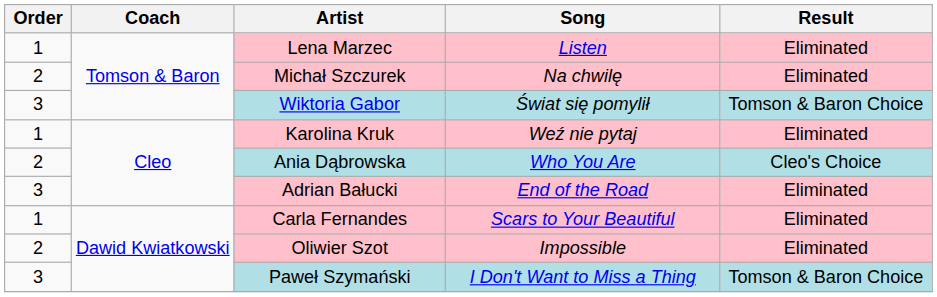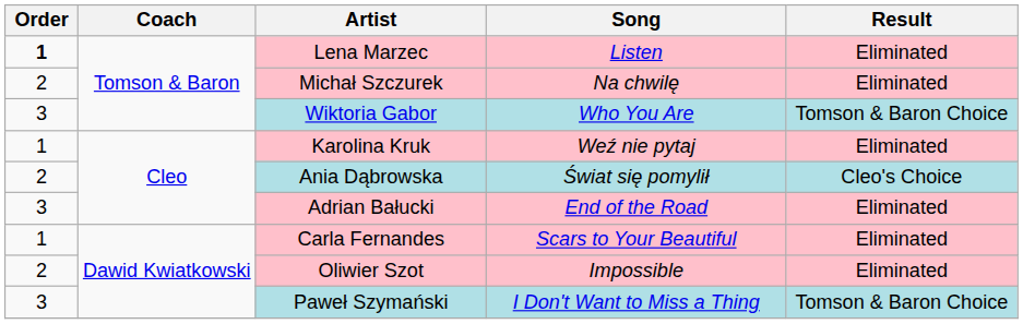 <table class="wikitable" style="text-align:center; width:65%;">
 <tr>
 <th scope="col" style="width:03%;">Order</th>
 <th scope="col" style="width:13%;">Coach</th>
 <th scope="col" style="width:17%;">Artist</th>
 <th scope="col" style="width:22%;">Song</th>
 <th scope="col" style="width:17%;">Result</th>
 </tr>
 <tr>
-<td scope="row">1</td>
+<td scope="row"><strong>1</strong></td>
 <td rowspan="3"><a href='#'>Tomson & Baron</a></td>
 <td style="background:pink;">Lena Marzec</td>
 <td style="background:pink;"><em><a href='#'>Listen</a></em></td>
 <td style="background:pink;">Eliminated</td>
 </tr>
 <tr>
 <td scope="row">2</td>
 <td style="background:pink;">Michał Szczurek</td>
 <td style="background:pink;"><em>Na chwilę</em></td>
 <td style="background:pink;">Eliminated</td>
 </tr>
 <tr>
 <td scope="row">3</td>
 <td style="background:#b0e0e6;"><a href='#'>Wiktoria Gabor</a></td>
-<td style="background:#b0e0e6;"><em>Świat się pomylił</em></td>
+<td style="background:#b0e0e6;"><em><a href='#'>Who You Are</a></em></td>
 <td style="background:#b0e0e6;">Tomson & Baron Choice</td>
 </tr>
 <tr>
 <td scope="row">1</td>
 <td rowspan="3"><a href='#'>Cleo</a></td>
 <td style="background:pink;">Karolina Kruk</td>
 <td style="background:pink;"><em>Weź nie pytaj</em></td>
 <td style="background:pink;">Eliminated</td>
 </tr>
 <tr>
 <td scope="row">2</td>
 <td style="background:#b0e0e6;">Ania Dąbrowska</td>
-<td style="background:#b0e0e6;"><em><a href='#'>Who You Are</a></em></td>
+<td style="background:#b0e0e6;"><em>Świat się pomylił</em></td>
 <td style="background:#b0e0e6;">Cleo's Choice</td>
 </tr>
 <tr>
 <td scope="row">3</td>
 <td style="background:pink;">Adrian Bałucki</td>
 <td style="background:pink;"><em><a href='#'>End of the Road</a></em></td>
 <td style="background:pink;">Eliminated</td>
 </tr>
 <tr>
 <td scope="row">1</td>
 <td rowspan="3"><a href='#'>Dawid Kwiatkowski</a></td>
 <td style="background:pink;">Carla Fernandes</td>
 <td style="background:pink;"><em><a href='#'>Scars to Your Beautiful</a></em></td>
 <td style="background:pink;">Eliminated</td>
 </tr>
 <tr>
 <td scope="row">2</td>
 <td style="background:pink;">Oliwier Szot</td>
 <td style="background:pink;"><em>Impossible</em></td>
 <td style="background:pink;">Eliminated</td>
 </tr>
 <tr>
 <td scope="row">3</td>
 <td style="background:#b0e0e6;">Paweł Szymański</td>
 <td style="background:#b0e0e6;"><em><a href='#'>I Don't Want to Miss a Thing</a></em></td>
 <td style="background:#b0e0e6;">Tomson & Baron Choice</td>
 </tr>
 <tr>
 </tr>
 </table>
